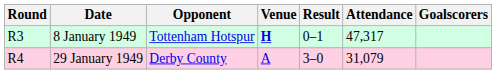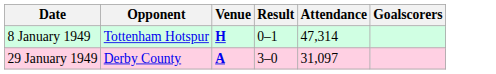 <table class="wikitable">
 <tr>
-<th>Round</th>
 <th>Date</th>
 <th>Opponent</th>
 <th>Venue</th>
 <th>Result</th>
 <th>Attendance</th>
 <th>Goalscorers</th>
 </tr>
 <tr style="background:#d0ffe3;">
-<td>R3</td>
 <td>8 January 1949</td>
 <td><a href='#'>Tottenham Hotspur</a></td>
 <td><strong><a href='#'>H</a></strong></td>
 <td>0–1</td>
-<td>47,317</td>
+<td>47,314</td>
 <td></td>
 </tr>
 <tr style="background:#ffd0e3;">
-<td>R4</td>
 <td>29 January 1949</td>
 <td><a href='#'>Derby County</a></td>
-<td><a href='#'>A</a></td>
+<td><strong><a href='#'>A</a></strong></td>
 <td>3–0</td>
-<td>31,079</td>
+<td>31,097</td>
 <td></td>
 </tr>
 </table>
